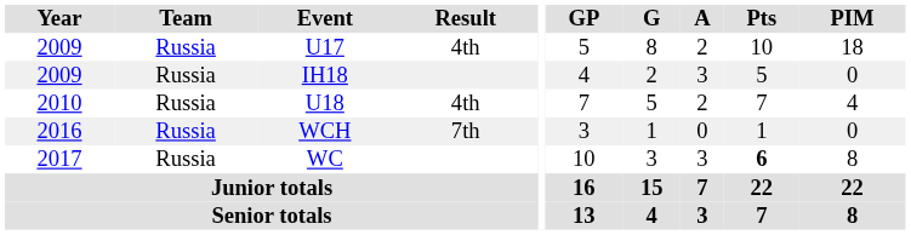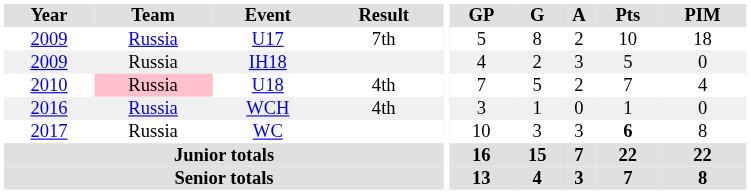 <table border="0" cellpadding="1" cellspacing="0" ID="Table3" style="text-align:center; width:40em">
 <tr bgcolor="#e0e0e0">
 <th>Year</th>
 <th>Team</th>
 <th>Event</th>
 <th>Result</th>
 <th rowspan="99" bgcolor="#ffffff"></th>
 <th>GP</th>
 <th>G</th>
 <th>A</th>
 <th>Pts</th>
 <th>PIM</th>
 </tr>
 <tr>
 <td><a href='#'>2009</a></td>
 <td><a href='#'>Russia</a></td>
 <td><a href='#'>U17</a></td>
-<td>4th</td>
+<td>7th</td>
 <td>5</td>
 <td>8</td>
 <td>2</td>
 <td>10</td>
 <td>18</td>
 </tr>
 <tr bgcolor="#f0f0f0">
 <td><a href='#'>2009</a></td>
 <td>Russia</td>
 <td><a href='#'>IH18</a></td>
 <td></td>
 <td>4</td>
 <td>2</td>
 <td>3</td>
 <td>5</td>
 <td>0</td>
 </tr>
 <tr>
 <td><a href='#'>2010</a></td>
-<td>Russia</td>
+<td style="background: pink;">Russia</td>
 <td><a href='#'>U18</a></td>
 <td>4th</td>
 <td>7</td>
 <td>5</td>
 <td>2</td>
 <td>7</td>
 <td>4</td>
 </tr>
 <tr bgcolor="#f0f0f0">
 <td><a href='#'>2016</a></td>
 <td><a href='#'>Russia</a></td>
 <td><a href='#'>WCH</a></td>
-<td>7th</td>
+<td>4th</td>
 <td>3</td>
 <td>1</td>
 <td>0</td>
 <td>1</td>
 <td>0</td>
 </tr>
 <tr>
 <td><a href='#'>2017</a></td>
 <td>Russia</td>
 <td><a href='#'>WC</a></td>
 <td></td>
 <td>10</td>
 <td>3</td>
 <td>3</td>
 <td><strong>6</strong></td>
 <td>8</td>
 </tr>
 <tr bgcolor="#e0e0e0">
 <th colspan=4>Junior totals</th>
 <th>16</th>
 <th>15</th>
 <th>7</th>
 <th>22</th>
 <th>22</th>
 </tr>
 <tr bgcolor="#e0e0e0">
 <th colspan=4>Senior totals</th>
 <th>13</th>
 <th>4</th>
 <th>3</th>
 <th>7</th>
 <th>8</th>
 </tr>
 </table>
